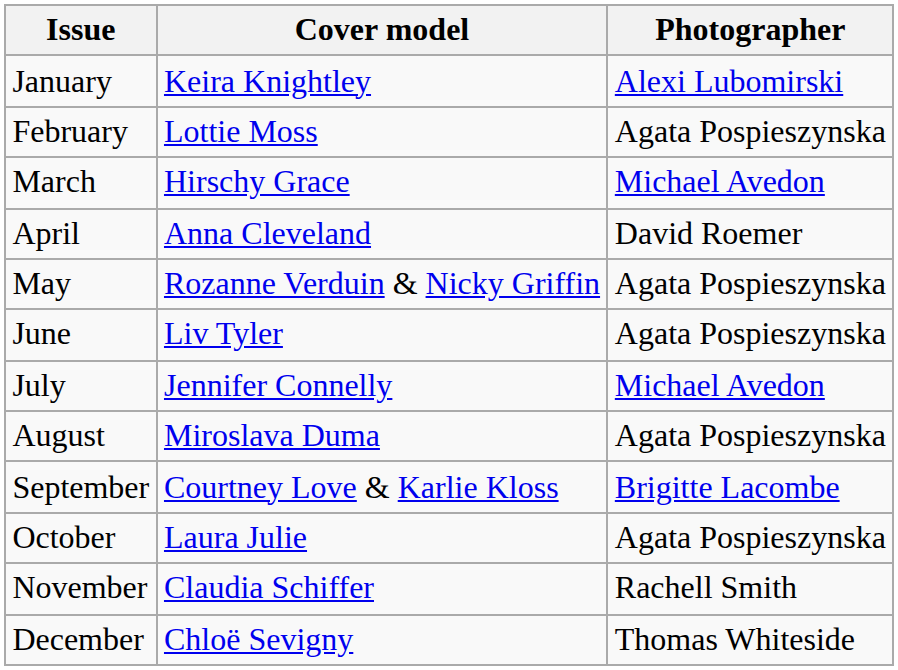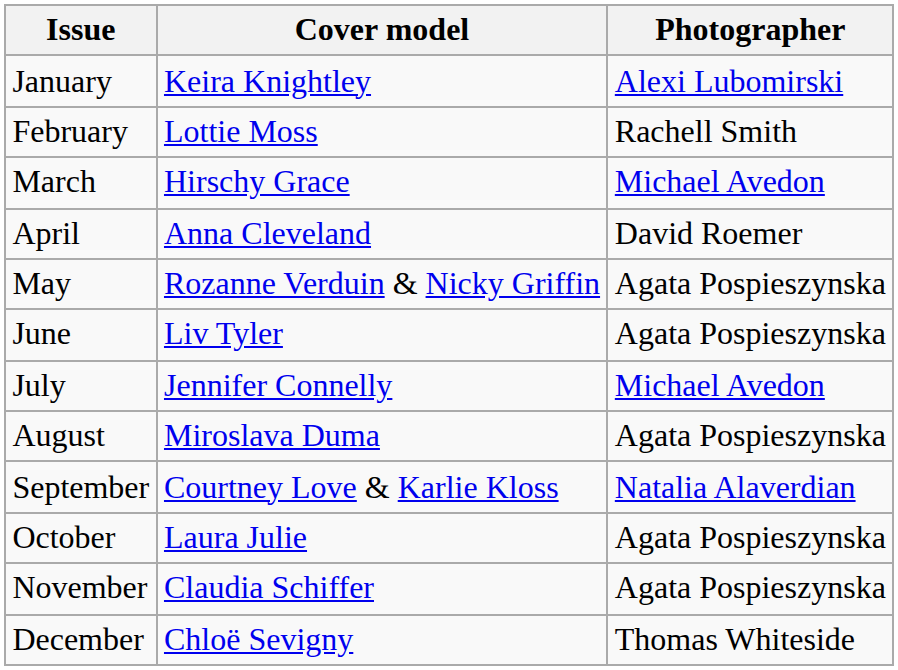 <table class="sortable wikitable">
 <tr>
 <th>Issue</th>
 <th>Cover model</th>
 <th>Photographer</th>
 </tr>
 <tr>
 <td>January</td>
 <td><a href='#'>Keira Knightley</a></td>
 <td><a href='#'>Alexi Lubomirski</a></td>
 </tr>
 <tr>
 <td>February</td>
 <td><a href='#'>Lottie Moss</a></td>
-<td>Agata Pospieszynska</td>
+<td>Rachell Smith</td>
 </tr>
 <tr>
 <td>March</td>
 <td><a href='#'>Hirschy Grace</a></td>
 <td><a href='#'>Michael Avedon</a></td>
 </tr>
 <tr>
 <td>April</td>
 <td><a href='#'>Anna Cleveland</a></td>
 <td>David Roemer</td>
 </tr>
 <tr>
 <td>May</td>
 <td><a href='#'>Rozanne Verduin</a> & <a href='#'>Nicky Griffin</a></td>
 <td>Agata Pospieszynska</td>
 </tr>
 <tr>
 <td>June</td>
 <td><a href='#'>Liv Tyler</a></td>
 <td>Agata Pospieszynska</td>
 </tr>
 <tr>
 <td>July</td>
 <td><a href='#'>Jennifer Connelly</a></td>
 <td><a href='#'>Michael Avedon</a></td>
 </tr>
 <tr>
 <td>August</td>
 <td><a href='#'>Miroslava Duma</a></td>
 <td>Agata Pospieszynska</td>
 </tr>
 <tr>
 <td>September</td>
 <td><a href='#'>Courtney Love</a> & <a href='#'>Karlie Kloss</a></td>
-<td><a href='#'>Brigitte Lacombe</a></td>
+<td><a href='#'>Natalia Alaverdian</a></td>
 </tr>
 <tr>
 <td>October</td>
 <td><a href='#'>Laura Julie</a></td>
 <td>Agata Pospieszynska</td>
 </tr>
 <tr>
 <td>November</td>
 <td><a href='#'>Claudia Schiffer</a></td>
-<td>Rachell Smith</td>
+<td>Agata Pospieszynska</td>
 </tr>
 <tr>
 <td>December</td>
 <td><a href='#'>Chloë Sevigny</a></td>
 <td>Thomas Whiteside</td>
 </tr>
 </table>
